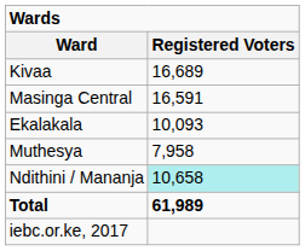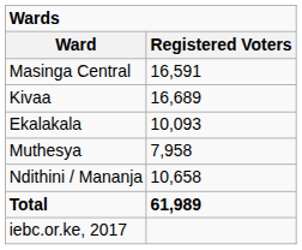 <table class="wikitable">
 <tr>
 <td colspan="2"><strong>Wards</strong></td>
 </tr>
 <tr>
 <th>Ward</th>
 <th>Registered Voters</th>
 </tr>
 <tr>
+<td>Masinga Central</td>
+<td>16,591</td>
+</tr>
+<tr>
 <td>Kivaa</td>
 <td>16,689</td>
-</tr>
-<tr>
-<td>Masinga Central</td>
-<td>16,591</td>
 </tr>
 <tr>
 <td>Ekalakala</td>
 <td>10,093</td>
 </tr>
 <tr>
 <td>Muthesya</td>
 <td>7,958</td>
 </tr>
 <tr>
 <td>Ndithini / Mananja</td>
-<td style="background: paleturquoise;">10,658</td>
+<td>10,658</td>
 </tr>
 <tr>
 <td><strong>Total</strong></td>
 <td><strong>61,989</strong></td>
 </tr>
 <tr>
 <td>iebc.or.ke, 2017</td>
 <td></td>
 </tr>
 </table>
